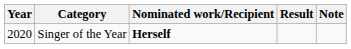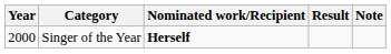 <table class="wikitable">
 <tr>
 <th>Year</th>
 <th>Category</th>
 <th>Nominated work/Recipient</th>
 <th>Result</th>
 <th>Note</th>
 </tr>
 <tr>
-<td>2020</td>
+<td>2000</td>
 <td>Singer of the Year</td>
 <td><strong>Herself</strong></td>
 <td></td>
 <td></td>
 </tr>
 </table>
